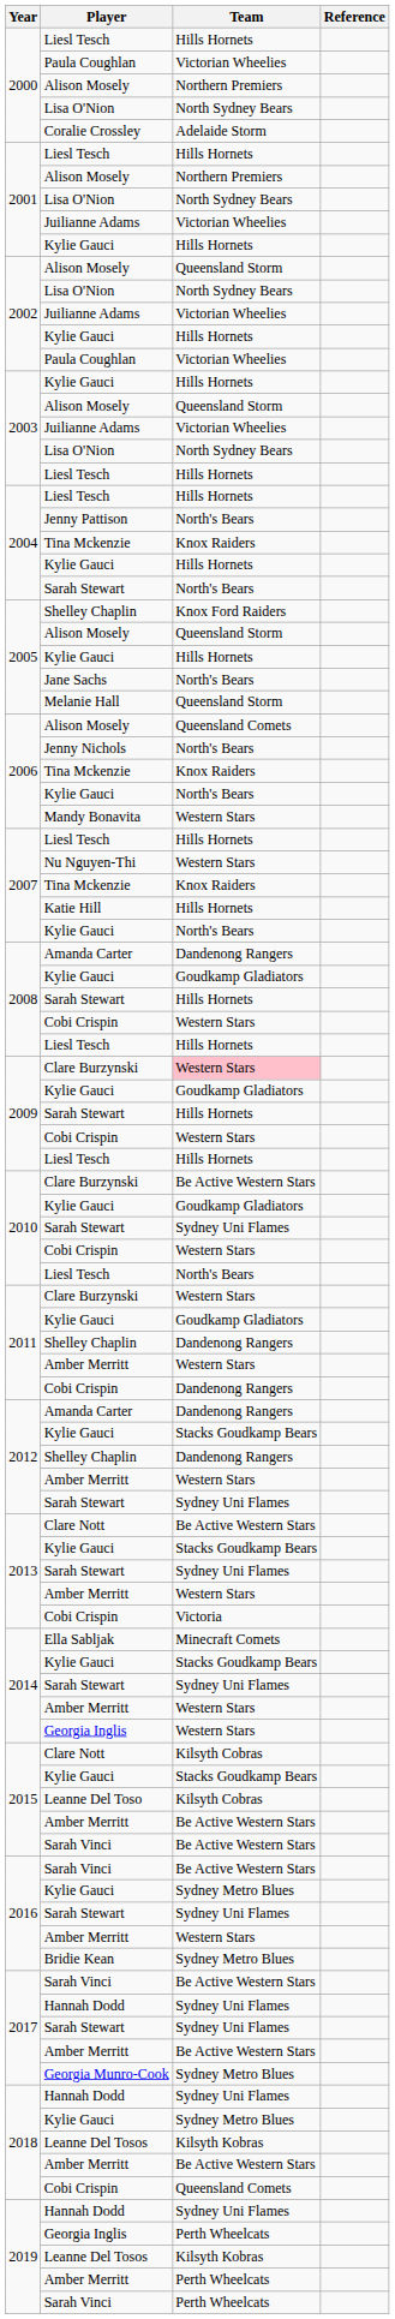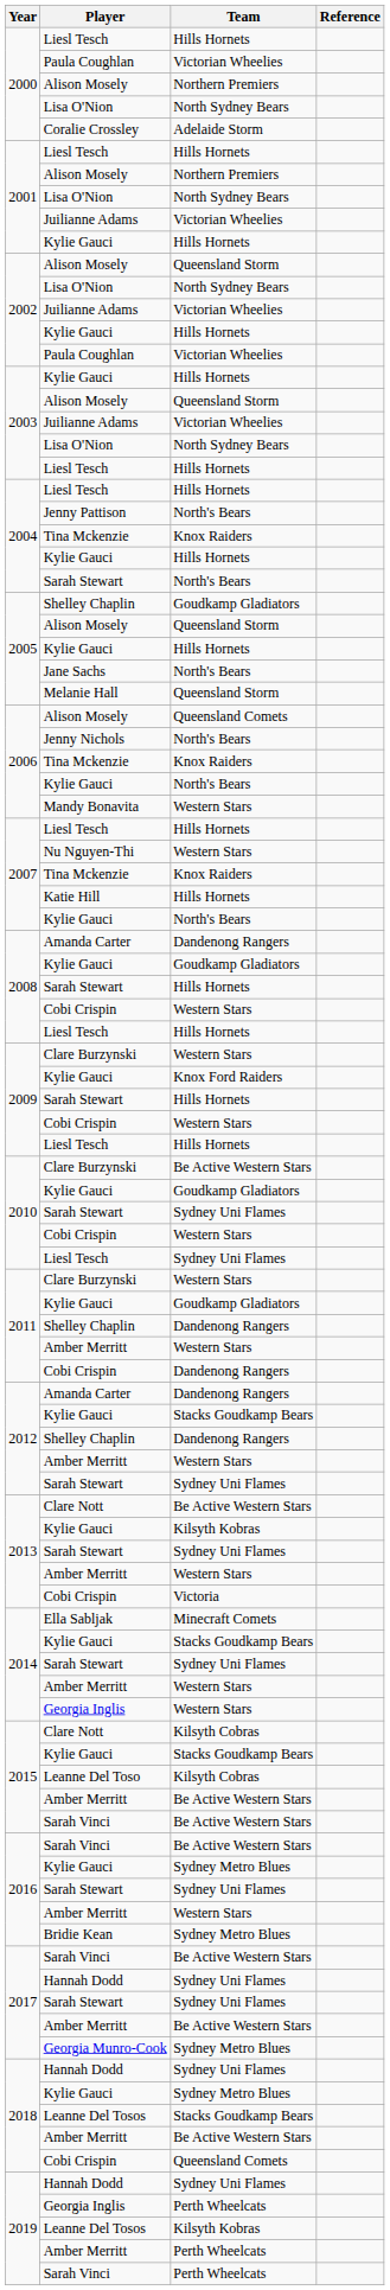 <table class="wikitable">
 <tr>
 <th>Year</th>
 <th>Player</th>
 <th>Team</th>
 <th>Reference</th>
 </tr>
 <tr>
 <td rowspan=5>2000</td>
 <td>Liesl Tesch</td>
 <td>Hills Hornets</td>
 <td></td>
 </tr>
 <tr>
 <td>Paula Coughlan</td>
 <td>Victorian Wheelies</td>
 <td></td>
 </tr>
 <tr>
 <td>Alison Mosely</td>
 <td>Northern Premiers</td>
 <td></td>
 </tr>
 <tr>
 <td>Lisa O'Nion</td>
 <td>North Sydney Bears</td>
 <td></td>
 </tr>
 <tr>
 <td>Coralie Crossley</td>
 <td>Adelaide Storm</td>
 <td></td>
 </tr>
 <tr>
 <td rowspan=5>2001</td>
 <td>Liesl Tesch</td>
 <td>Hills Hornets</td>
 <td></td>
 </tr>
 <tr>
 <td>Alison Mosely</td>
 <td>Northern Premiers</td>
 <td></td>
 </tr>
 <tr>
 <td>Lisa O'Nion</td>
 <td>North Sydney Bears</td>
 <td></td>
 </tr>
 <tr>
 <td>Juilianne Adams</td>
 <td>Victorian Wheelies</td>
 <td></td>
 </tr>
 <tr>
 <td>Kylie Gauci</td>
 <td>Hills Hornets</td>
 <td></td>
 </tr>
 <tr>
 <td rowspan=5>2002</td>
 <td>Alison Mosely</td>
 <td>Queensland Storm</td>
 <td></td>
 </tr>
 <tr>
 <td>Lisa O'Nion</td>
 <td>North Sydney Bears</td>
 <td></td>
 </tr>
 <tr>
 <td>Juilianne Adams</td>
 <td>Victorian Wheelies</td>
 <td></td>
 </tr>
 <tr>
 <td>Kylie Gauci</td>
 <td>Hills Hornets</td>
 <td></td>
 </tr>
 <tr>
 <td>Paula Coughlan</td>
 <td>Victorian Wheelies</td>
 <td></td>
 </tr>
 <tr>
 <td rowspan=5>2003</td>
 <td>Kylie Gauci</td>
 <td>Hills Hornets</td>
 <td></td>
 </tr>
 <tr>
 <td>Alison Mosely</td>
 <td>Queensland Storm</td>
 <td></td>
 </tr>
 <tr>
 <td>Juilianne Adams</td>
 <td>Victorian Wheelies</td>
 <td></td>
 </tr>
 <tr>
 <td>Lisa O'Nion</td>
 <td>North Sydney Bears</td>
 <td></td>
 </tr>
 <tr>
 <td>Liesl Tesch</td>
 <td>Hills Hornets</td>
 <td></td>
 </tr>
 <tr>
 <td rowspan=5>2004</td>
 <td>Liesl Tesch</td>
 <td>Hills Hornets</td>
 <td></td>
 </tr>
 <tr>
 <td>Jenny Pattison</td>
 <td>North's Bears</td>
 <td></td>
 </tr>
 <tr>
 <td>Tina Mckenzie</td>
 <td>Knox Raiders</td>
 <td></td>
 </tr>
 <tr>
 <td>Kylie Gauci</td>
 <td>Hills Hornets</td>
 <td></td>
 </tr>
 <tr>
 <td>Sarah Stewart</td>
 <td>North's Bears</td>
 <td></td>
 </tr>
 <tr>
 <td rowspan=5>2005</td>
 <td>Shelley Chaplin</td>
-<td>Knox Ford Raiders</td>
+<td>Goudkamp Gladiators</td>
 <td></td>
 </tr>
 <tr>
 <td>Alison Mosely</td>
 <td>Queensland Storm</td>
 <td></td>
 </tr>
 <tr>
 <td>Kylie Gauci</td>
 <td>Hills Hornets</td>
 <td></td>
 </tr>
 <tr>
 <td>Jane Sachs</td>
 <td>North's Bears</td>
 <td></td>
 </tr>
 <tr>
 <td>Melanie Hall</td>
 <td>Queensland Storm</td>
 <td></td>
 </tr>
 <tr>
 <td rowspan=5>2006</td>
 <td>Alison Mosely</td>
 <td>Queensland Comets</td>
 <td></td>
 </tr>
 <tr>
 <td>Jenny Nichols</td>
 <td>North's Bears</td>
 <td></td>
 </tr>
 <tr>
 <td>Tina Mckenzie</td>
 <td>Knox Raiders</td>
 <td></td>
 </tr>
 <tr>
 <td>Kylie Gauci</td>
 <td>North's Bears</td>
 <td></td>
 </tr>
 <tr>
 <td>Mandy Bonavita</td>
 <td>Western Stars</td>
 <td></td>
 </tr>
 <tr>
 <td rowspan=5>2007</td>
 <td>Liesl Tesch</td>
 <td>Hills Hornets</td>
 <td></td>
 </tr>
 <tr>
 <td>Nu Nguyen-Thi</td>
 <td>Western Stars</td>
 <td></td>
 </tr>
 <tr>
 <td>Tina Mckenzie</td>
 <td>Knox Raiders</td>
 <td></td>
 </tr>
 <tr>
 <td>Katie Hill</td>
 <td>Hills Hornets</td>
 <td></td>
 </tr>
 <tr>
 <td>Kylie Gauci</td>
 <td>North's Bears</td>
 <td></td>
 </tr>
 <tr>
 <td rowspan=5>2008</td>
 <td>Amanda Carter</td>
 <td>Dandenong Rangers</td>
 <td></td>
 </tr>
 <tr>
 <td>Kylie Gauci</td>
 <td>Goudkamp Gladiators</td>
 <td></td>
 </tr>
 <tr>
 <td>Sarah Stewart</td>
 <td>Hills Hornets</td>
 <td></td>
 </tr>
 <tr>
 <td>Cobi Crispin</td>
 <td>Western Stars</td>
 <td></td>
 </tr>
 <tr>
 <td>Liesl Tesch</td>
 <td>Hills Hornets</td>
 <td></td>
 </tr>
 <tr>
 <td rowspan=5>2009</td>
 <td>Clare Burzynski</td>
-<td style="background: pink;">Western Stars</td>
+<td>Western Stars</td>
 <td></td>
 </tr>
 <tr>
 <td>Kylie Gauci</td>
-<td>Goudkamp Gladiators</td>
+<td>Knox Ford Raiders</td>
 <td></td>
 </tr>
 <tr>
 <td>Sarah Stewart</td>
 <td>Hills Hornets</td>
 <td></td>
 </tr>
 <tr>
 <td>Cobi Crispin</td>
 <td>Western Stars</td>
 <td></td>
 </tr>
 <tr>
 <td>Liesl Tesch</td>
 <td>Hills Hornets</td>
 <td></td>
 </tr>
 <tr>
 <td rowspan=5>2010</td>
 <td>Clare Burzynski</td>
 <td>Be Active Western Stars</td>
 <td></td>
 </tr>
 <tr>
 <td>Kylie Gauci</td>
 <td>Goudkamp Gladiators</td>
 <td></td>
 </tr>
 <tr>
 <td>Sarah Stewart</td>
 <td>Sydney Uni Flames</td>
 <td></td>
 </tr>
 <tr>
 <td>Cobi Crispin</td>
 <td>Western Stars</td>
 <td></td>
 </tr>
 <tr>
 <td>Liesl Tesch</td>
-<td>North's Bears</td>
+<td>Sydney Uni Flames</td>
 <td></td>
 </tr>
 <tr>
 <td rowspan=5>2011</td>
 <td>Clare Burzynski</td>
 <td>Western Stars</td>
 <td></td>
 </tr>
 <tr>
 <td>Kylie Gauci</td>
 <td>Goudkamp Gladiators</td>
 <td></td>
 </tr>
 <tr>
 <td>Shelley Chaplin</td>
 <td>Dandenong Rangers</td>
 <td></td>
 </tr>
 <tr>
 <td>Amber Merritt</td>
 <td>Western Stars</td>
 <td></td>
 </tr>
 <tr>
 <td>Cobi Crispin</td>
 <td>Dandenong Rangers</td>
 <td></td>
 </tr>
 <tr>
 <td rowspan=5>2012</td>
 <td>Amanda Carter</td>
 <td>Dandenong Rangers</td>
 <td></td>
 </tr>
 <tr>
 <td>Kylie Gauci</td>
 <td>Stacks Goudkamp Bears</td>
 <td></td>
 </tr>
 <tr>
 <td>Shelley Chaplin</td>
 <td>Dandenong Rangers</td>
 <td></td>
 </tr>
 <tr>
 <td>Amber Merritt</td>
 <td>Western Stars</td>
 <td></td>
 </tr>
 <tr>
 <td>Sarah Stewart</td>
 <td>Sydney Uni Flames</td>
 <td></td>
 </tr>
 <tr>
 <td rowspan=5>2013</td>
 <td>Clare Nott</td>
 <td>Be Active Western Stars</td>
 <td></td>
 </tr>
 <tr>
 <td>Kylie Gauci</td>
-<td>Stacks Goudkamp Bears</td>
+<td>Kilsyth Kobras</td>
 <td></td>
 </tr>
 <tr>
 <td>Sarah Stewart</td>
 <td>Sydney Uni Flames</td>
 <td></td>
 </tr>
 <tr>
 <td>Amber Merritt</td>
 <td>Western Stars</td>
 <td></td>
 </tr>
 <tr>
 <td>Cobi Crispin</td>
 <td>Victoria</td>
 <td></td>
 </tr>
 <tr>
 <td rowspan=5>2014</td>
 <td>Ella Sabljak</td>
 <td>Minecraft Comets</td>
 <td></td>
 </tr>
 <tr>
 <td>Kylie Gauci</td>
 <td>Stacks Goudkamp Bears</td>
 <td></td>
 </tr>
 <tr>
 <td>Sarah Stewart</td>
 <td>Sydney Uni Flames</td>
 <td></td>
 </tr>
 <tr>
 <td>Amber Merritt</td>
 <td>Western Stars</td>
 <td></td>
 </tr>
 <tr>
 <td><a href='#'>Georgia Inglis</a></td>
 <td>Western Stars</td>
 <td></td>
 </tr>
 <tr>
 <td rowspan=5>2015</td>
 <td>Clare Nott</td>
 <td>Kilsyth Cobras</td>
 <td></td>
 </tr>
 <tr>
 <td>Kylie Gauci</td>
 <td>Stacks Goudkamp Bears</td>
 <td></td>
 </tr>
 <tr>
 <td>Leanne Del Toso</td>
 <td>Kilsyth Cobras</td>
 <td></td>
 </tr>
 <tr>
 <td>Amber Merritt</td>
 <td>Be Active Western Stars</td>
 <td></td>
 </tr>
 <tr>
 <td>Sarah Vinci</td>
 <td>Be Active Western Stars</td>
 <td></td>
 </tr>
 <tr>
 <td rowspan=5>2016</td>
 <td>Sarah Vinci</td>
 <td>Be Active Western Stars</td>
 <td></td>
 </tr>
 <tr>
 <td>Kylie Gauci</td>
 <td>Sydney Metro Blues</td>
 <td></td>
 </tr>
 <tr>
 <td>Sarah Stewart</td>
 <td>Sydney Uni Flames</td>
 <td></td>
 </tr>
 <tr>
 <td>Amber Merritt</td>
 <td>Western Stars</td>
 <td></td>
 </tr>
 <tr>
 <td>Bridie Kean</td>
 <td>Sydney Metro Blues</td>
 <td></td>
 </tr>
 <tr>
 <td rowspan=5>2017</td>
 <td>Sarah Vinci</td>
 <td>Be Active Western Stars</td>
 <td></td>
 </tr>
 <tr>
 <td>Hannah Dodd</td>
 <td>Sydney Uni Flames</td>
 <td></td>
 </tr>
 <tr>
 <td>Sarah Stewart</td>
 <td>Sydney Uni Flames</td>
 <td></td>
 </tr>
 <tr>
 <td>Amber Merritt</td>
 <td>Be Active Western Stars</td>
 <td></td>
 </tr>
 <tr>
 <td><a href='#'>Georgia Munro-Cook</a></td>
 <td>Sydney Metro Blues</td>
 <td></td>
 </tr>
 <tr>
 <td rowspan=5>2018</td>
 <td>Hannah Dodd</td>
 <td>Sydney Uni Flames</td>
 <td></td>
 </tr>
 <tr>
 <td>Kylie Gauci</td>
 <td>Sydney Metro Blues</td>
 <td></td>
 </tr>
 <tr>
 <td>Leanne Del Tosos</td>
-<td>Kilsyth Kobras</td>
+<td>Stacks Goudkamp Bears</td>
 <td></td>
 </tr>
 <tr>
 <td>Amber Merritt</td>
 <td>Be Active Western Stars</td>
 <td></td>
 </tr>
 <tr>
 <td>Cobi Crispin</td>
 <td>Queensland Comets</td>
 <td></td>
 </tr>
 <tr>
 <td rowspan=5>2019</td>
 <td>Hannah Dodd</td>
 <td>Sydney Uni Flames</td>
 <td></td>
 </tr>
 <tr>
 <td>Georgia Inglis</td>
 <td>Perth Wheelcats</td>
 <td></td>
 </tr>
 <tr>
 <td>Leanne Del Tosos</td>
 <td>Kilsyth Kobras</td>
 <td></td>
 </tr>
 <tr>
 <td>Amber Merritt</td>
 <td>Perth Wheelcats</td>
 <td></td>
 </tr>
 <tr>
 <td>Sarah Vinci</td>
 <td>Perth Wheelcats</td>
 <td></td>
 </tr>
 </table>
